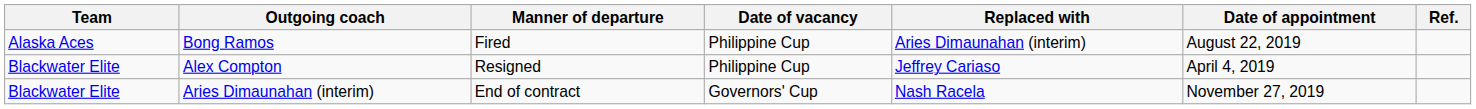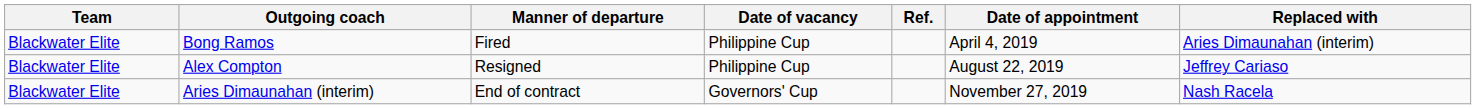 <table class="wikitable sortable" style="font-size:90%; width:85%">
 <tr>
 <th>Team</th>
 <th>Outgoing coach</th>
 <th>Manner of departure</th>
 <th>Date of vacancy</th>
+<th>Ref.</th>
+<th>Date of appointment</th>
 <th>Replaced with</th>
-<th>Date of appointment</th>
-<th>Ref.</th>
 </tr>
 <tr>
-<td><a href='#'>Alaska Aces</a></td>
+<td><a href='#'>Blackwater Elite</a></td>
 <td><a href='#'>Bong Ramos</a></td>
 <td>Fired</td>
 <td>Philippine Cup</td>
+<td></td>
+<td>April 4, 2019</td>
 <td><a href='#'>Aries Dimaunahan</a> (interim)</td>
-<td>August 22, 2019</td>
-<td></td>
 </tr>
 <tr>
 <td><a href='#'>Blackwater Elite</a></td>
 <td><a href='#'>Alex Compton</a></td>
 <td>Resigned</td>
 <td>Philippine Cup</td>
+<td></td>
+<td>August 22, 2019</td>
 <td><a href='#'>Jeffrey Cariaso</a></td>
-<td>April 4, 2019</td>
-<td></td>
 </tr>
 <tr>
 <td><a href='#'>Blackwater Elite</a></td>
 <td><a href='#'>Aries Dimaunahan</a> (interim)</td>
 <td>End of contract</td>
 <td>Governors' Cup</td>
+<td></td>
+<td>November 27, 2019</td>
 <td><a href='#'>Nash Racela</a></td>
-<td>November 27, 2019</td>
-<td></td>
 </tr>
 </table>
